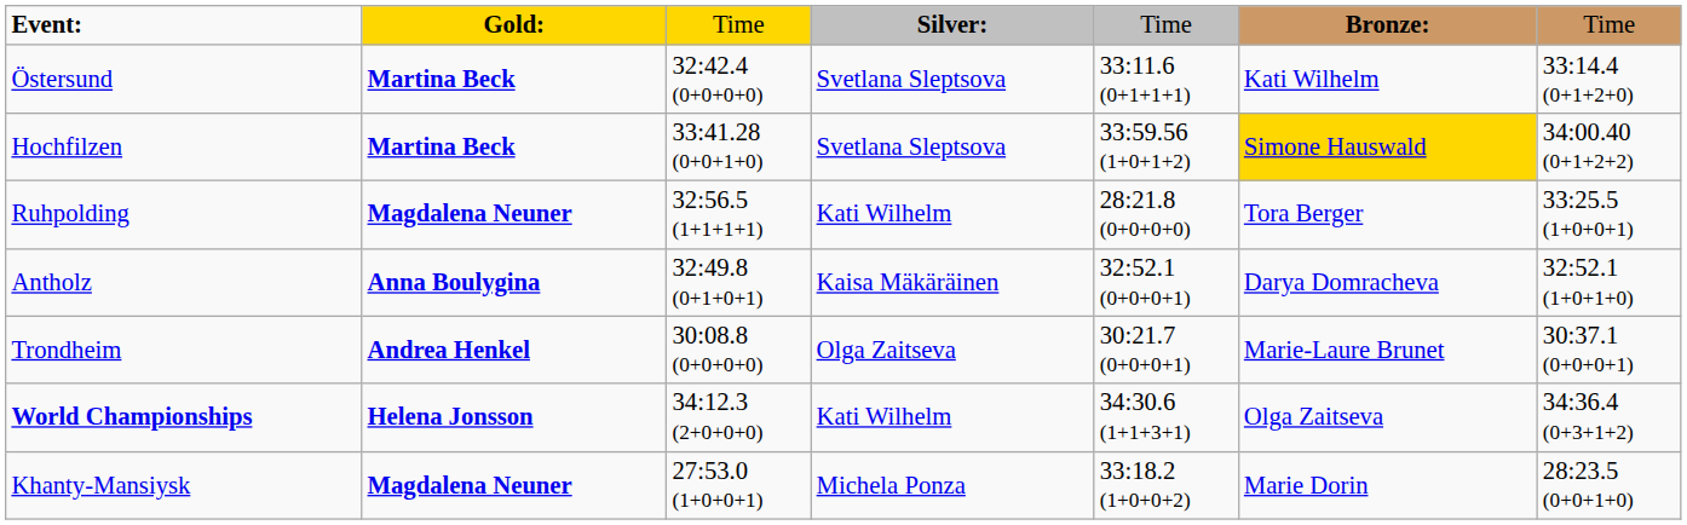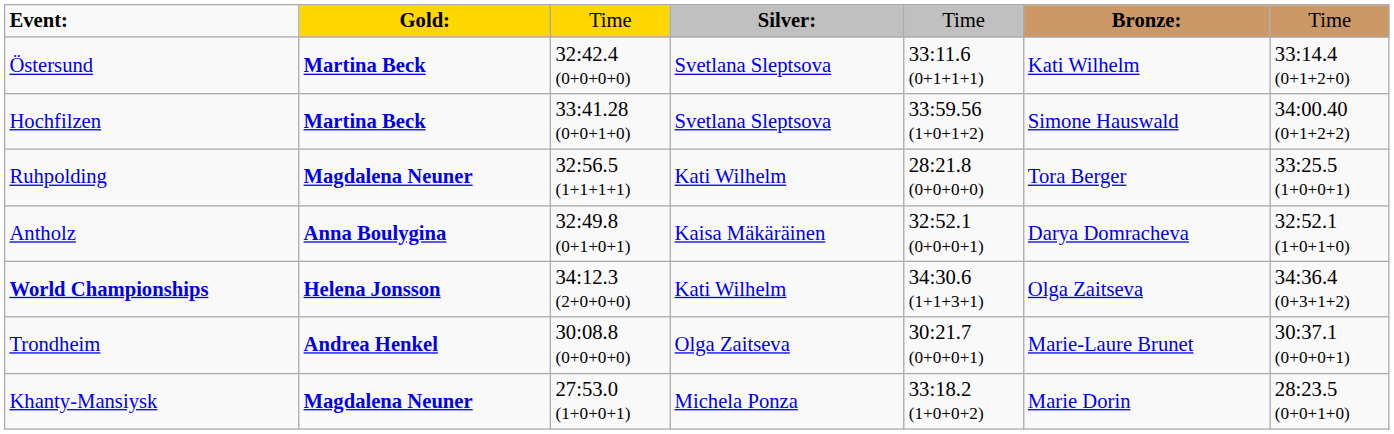 <table class="wikitable" width=85%>
 <tr>
 <td><strong>Event:</strong></td>
 <td style="text-align:center;background-color:gold;"><strong>Gold:</strong></td>
 <td style="text-align:center;background-color:gold;">Time</td>
 <td style="text-align:center;background-color:silver;"><strong>Silver:</strong></td>
 <td style="text-align:center;background-color:silver;">Time</td>
 <td style="text-align:center;background-color:#CC9966;"><strong>Bronze:</strong></td>
 <td style="text-align:center;background-color:#CC9966;">Time</td>
 </tr>
 <tr>
 <td><a href='#'>Östersund</a></td>
 <td><strong><a href='#'>Martina Beck</a></strong><br><small></small></td>
 <td>32:42.4<br><small>(0+0+0+0)</small></td>
 <td><a href='#'>Svetlana Sleptsova</a><br><small></small></td>
 <td>33:11.6<br><small>(0+1+1+1)</small></td>
 <td><a href='#'>Kati Wilhelm</a><br><small></small></td>
 <td>33:14.4<br><small>(0+1+2+0)</small></td>
 </tr>
 <tr>
 <td><a href='#'>Hochfilzen</a></td>
 <td><strong><a href='#'>Martina Beck</a></strong><br><small></small></td>
 <td>33:41.28<br><small>(0+0+1+0)</small></td>
 <td><a href='#'>Svetlana Sleptsova</a><br><small></small></td>
 <td>33:59.56<br><small>(1+0+1+2)</small></td>
-<td style="background: gold;"><a href='#'>Simone Hauswald</a><br><small></small></td>
+<td><a href='#'>Simone Hauswald</a><br><small></small></td>
 <td>34:00.40<br><small>(0+1+2+2)</small></td>
 </tr>
 <tr>
 <td><a href='#'>Ruhpolding</a></td>
 <td><strong><a href='#'>Magdalena Neuner</a></strong><br><small></small></td>
 <td>32:56.5<br><small>(1+1+1+1)</small></td>
 <td><a href='#'>Kati Wilhelm</a><br><small></small></td>
 <td>28:21.8<br><small>(0+0+0+0)</small></td>
 <td><a href='#'>Tora Berger</a><br><small></small></td>
 <td>33:25.5<br><small>(1+0+0+1)</small></td>
 </tr>
 <tr>
 <td><a href='#'>Antholz</a></td>
 <td><strong><a href='#'>Anna Boulygina</a></strong><br><small></small></td>
 <td>32:49.8<br><small>(0+1+0+1)</small></td>
 <td><a href='#'>Kaisa Mäkäräinen</a><br><small></small></td>
 <td>32:52.1<br><small>(0+0+0+1)</small></td>
 <td><a href='#'>Darya Domracheva</a><br><small></small></td>
 <td>32:52.1<br><small>(1+0+1+0)</small></td>
 </tr>
 <tr>
+<td><strong><a href='#'>World Championships</a></strong></td>
+<td><strong><a href='#'>Helena Jonsson</a></strong><br><small></small></td>
+<td>34:12.3<br><small>(2+0+0+0)</small></td>
+<td><a href='#'>Kati Wilhelm</a><br><small></small></td>
+<td>34:30.6<br><small>(1+1+3+1)</small></td>
+<td><a href='#'>Olga Zaitseva</a><br><small></small></td>
+<td>34:36.4<br><small>(0+3+1+2)</small></td>
+</tr>
+<tr>
 <td><a href='#'>Trondheim</a></td>
 <td><strong><a href='#'>Andrea Henkel</a></strong><br><small></small></td>
 <td>30:08.8<br><small>(0+0+0+0)</small></td>
 <td><a href='#'>Olga Zaitseva</a><br><small></small></td>
 <td>30:21.7	<br><small>(0+0+0+1)</small></td>
 <td><a href='#'>Marie-Laure Brunet</a><br><small></small></td>
 <td>30:37.1<br><small>(0+0+0+1)</small></td>
-</tr>
-<tr>
-<td><strong><a href='#'>World Championships</a></strong></td>
-<td><strong><a href='#'>Helena Jonsson</a></strong><br><small></small></td>
-<td>34:12.3<br><small>(2+0+0+0)</small></td>
-<td><a href='#'>Kati Wilhelm</a><br><small></small></td>
-<td>34:30.6<br><small>(1+1+3+1)</small></td>
-<td><a href='#'>Olga Zaitseva</a><br><small></small></td>
-<td>34:36.4<br><small>(0+3+1+2)</small></td>
 </tr>
 <tr>
 <td><a href='#'>Khanty-Mansiysk</a></td>
 <td><strong><a href='#'>Magdalena Neuner</a></strong><br><small></small></td>
 <td>27:53.0	<br><small>(1+0+0+1)</small></td>
 <td><a href='#'>Michela Ponza</a><br><small></small></td>
 <td>33:18.2<br><small>(1+0+0+2)</small></td>
 <td><a href='#'>Marie Dorin</a><br><small></small></td>
 <td>28:23.5<br><small>(0+0+1+0)</small></td>
 </tr>
 </table>
